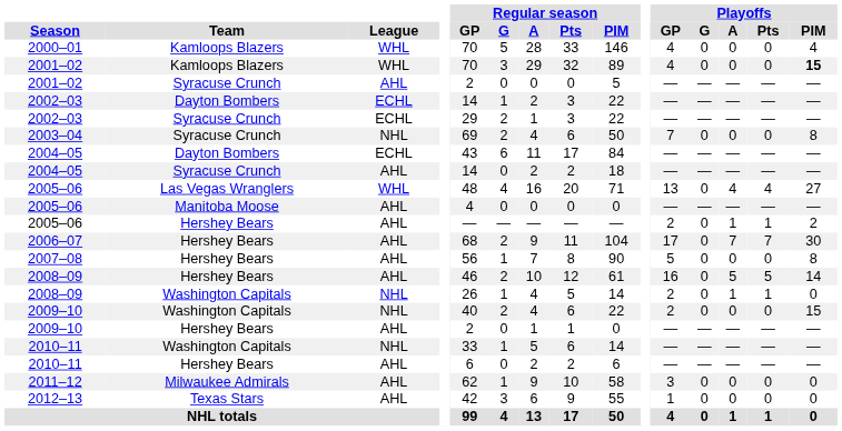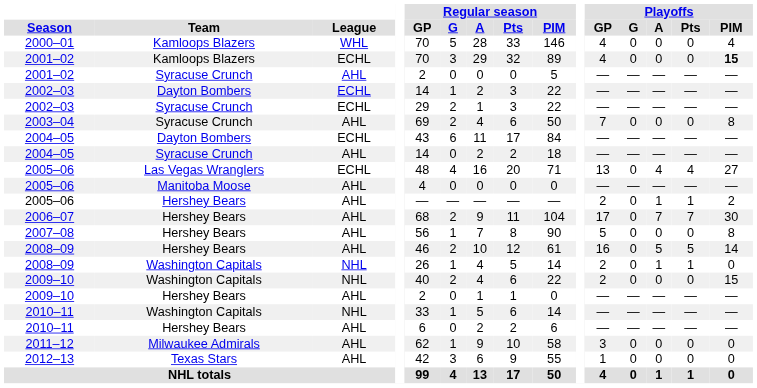 <table border="0" cellpadding="1" cellspacing="0" ID="Table3" style="text-align:center; width:75%">
 <tr bgcolor="#e0e0e0">
 <th colspan="3" bgcolor="#ffffff"> </th>
 <th rowspan="99" bgcolor="#ffffff"> </th>
 <th colspan="5"><a href='#'>Regular season</a></th>
 <th rowspan="99" bgcolor="#ffffff"> </th>
 <th colspan="5"><a href='#'>Playoffs</a></th>
 </tr>
 <tr bgcolor="#e0e0e0">
 <th><a href='#'>Season</a></th>
 <th>Team</th>
 <th>League</th>
 <th>GP</th>
 <th><a href='#'>G</a></th>
 <th><a href='#'>A</a></th>
 <th><a href='#'>Pts</a></th>
 <th><a href='#'>PIM</a></th>
 <th>GP</th>
 <th>G</th>
 <th>A</th>
 <th>Pts</th>
 <th>PIM</th>
 </tr>
 <tr>
 <td><a href='#'>2000–01</a></td>
 <td><a href='#'>Kamloops Blazers</a></td>
 <td><a href='#'>WHL</a></td>
 <td>70</td>
 <td>5</td>
 <td>28</td>
 <td>33</td>
 <td>146</td>
 <td>4</td>
 <td>0</td>
 <td>0</td>
 <td>0</td>
 <td>4</td>
 </tr>
 <tr bgcolor="#f0f0f0">
 <td><a href='#'>2001–02</a></td>
 <td>Kamloops Blazers</td>
-<td>WHL</td>
+<td>ECHL</td>
 <td>70</td>
 <td>3</td>
 <td>29</td>
 <td>32</td>
 <td>89</td>
 <td>4</td>
 <td>0</td>
 <td>0</td>
 <td>0</td>
 <td><strong>15</strong></td>
 </tr>
 <tr>
 <td><a href='#'>2001–02</a></td>
 <td><a href='#'>Syracuse Crunch</a></td>
 <td><a href='#'>AHL</a></td>
 <td>2</td>
 <td>0</td>
 <td>0</td>
 <td>0</td>
 <td>5</td>
 <td>—</td>
 <td>—</td>
 <td>—</td>
 <td>—</td>
 <td>—</td>
 </tr>
 <tr bgcolor="#f0f0f0">
 <td><a href='#'>2002–03</a></td>
 <td><a href='#'>Dayton Bombers</a></td>
 <td><a href='#'>ECHL</a></td>
 <td>14</td>
 <td>1</td>
 <td>2</td>
 <td>3</td>
 <td>22</td>
 <td>—</td>
 <td>—</td>
 <td>—</td>
 <td>—</td>
 <td>—</td>
 </tr>
 <tr>
 <td><a href='#'>2002–03</a></td>
 <td><a href='#'>Syracuse Crunch</a></td>
 <td>ECHL</td>
 <td>29</td>
 <td>2</td>
 <td>1</td>
 <td>3</td>
 <td>22</td>
 <td>—</td>
 <td>—</td>
 <td>—</td>
 <td>—</td>
 <td>—</td>
 </tr>
 <tr bgcolor="#f0f0f0">
 <td><a href='#'>2003–04</a></td>
 <td>Syracuse Crunch</td>
-<td>NHL</td>
+<td>AHL</td>
 <td>69</td>
 <td>2</td>
 <td>4</td>
 <td>6</td>
 <td>50</td>
 <td>7</td>
 <td>0</td>
 <td>0</td>
 <td>0</td>
 <td>8</td>
 </tr>
 <tr>
 <td><a href='#'>2004–05</a></td>
 <td><a href='#'>Dayton Bombers</a></td>
 <td>ECHL</td>
 <td>43</td>
 <td>6</td>
 <td>11</td>
 <td>17</td>
 <td>84</td>
 <td>—</td>
 <td>—</td>
 <td>—</td>
 <td>—</td>
 <td>—</td>
 </tr>
 <tr bgcolor="#f0f0f0">
 <td><a href='#'>2004–05</a></td>
 <td><a href='#'>Syracuse Crunch</a></td>
 <td>AHL</td>
 <td>14</td>
 <td>0</td>
 <td>2</td>
 <td>2</td>
 <td>18</td>
 <td>—</td>
 <td>—</td>
 <td>—</td>
 <td>—</td>
 <td>—</td>
 </tr>
 <tr>
 <td><a href='#'>2005–06</a></td>
 <td><a href='#'>Las Vegas Wranglers</a></td>
-<td><a href='#'>WHL</a></td>
+<td>ECHL</td>
 <td>48</td>
 <td>4</td>
 <td>16</td>
 <td>20</td>
 <td>71</td>
 <td>13</td>
 <td>0</td>
 <td>4</td>
 <td>4</td>
 <td>27</td>
 </tr>
 <tr bgcolor="#f0f0f0">
 <td><a href='#'>2005–06</a></td>
 <td><a href='#'>Manitoba Moose</a></td>
 <td>AHL</td>
 <td>4</td>
 <td>0</td>
 <td>0</td>
 <td>0</td>
 <td>0</td>
 <td>—</td>
 <td>—</td>
 <td>—</td>
 <td>—</td>
 <td>—</td>
 </tr>
 <tr>
 <td>2005–06</td>
 <td><a href='#'>Hershey Bears</a></td>
 <td>AHL</td>
 <td>—</td>
 <td>—</td>
 <td>—</td>
 <td>—</td>
 <td>—</td>
 <td>2</td>
 <td>0</td>
 <td>1</td>
 <td>1</td>
 <td>2</td>
 </tr>
 <tr bgcolor="#f0f0f0">
 <td><a href='#'>2006–07</a></td>
 <td>Hershey Bears</td>
 <td>AHL</td>
 <td>68</td>
 <td>2</td>
 <td>9</td>
 <td>11</td>
 <td>104</td>
 <td>17</td>
 <td>0</td>
 <td>7</td>
 <td>7</td>
 <td>30</td>
 </tr>
 <tr>
 <td><a href='#'>2007–08</a></td>
 <td>Hershey Bears</td>
 <td>AHL</td>
 <td>56</td>
 <td>1</td>
 <td>7</td>
 <td>8</td>
 <td>90</td>
 <td>5</td>
 <td>0</td>
 <td>0</td>
 <td>0</td>
 <td>8</td>
 </tr>
 <tr bgcolor="#f0f0f0">
 <td><a href='#'>2008–09</a></td>
 <td>Hershey Bears</td>
 <td>AHL</td>
 <td>46</td>
 <td>2</td>
 <td>10</td>
 <td>12</td>
 <td>61</td>
 <td>16</td>
 <td>0</td>
 <td>5</td>
 <td>5</td>
 <td>14</td>
 </tr>
 <tr>
 <td><a href='#'>2008–09</a></td>
 <td><a href='#'>Washington Capitals</a></td>
 <td><a href='#'>NHL</a></td>
 <td>26</td>
 <td>1</td>
 <td>4</td>
 <td>5</td>
 <td>14</td>
 <td>2</td>
 <td>0</td>
 <td>1</td>
 <td>1</td>
 <td>0</td>
 </tr>
 <tr bgcolor="#f0f0f0">
 <td><a href='#'>2009–10</a></td>
 <td>Washington Capitals</td>
 <td>NHL</td>
 <td>40</td>
 <td>2</td>
 <td>4</td>
 <td>6</td>
 <td>22</td>
 <td>2</td>
 <td>0</td>
 <td>0</td>
 <td>0</td>
 <td>15</td>
 </tr>
 <tr>
 <td><a href='#'>2009–10</a></td>
 <td>Hershey Bears</td>
 <td>AHL</td>
 <td>2</td>
 <td>0</td>
 <td>1</td>
 <td>1</td>
 <td>0</td>
 <td>—</td>
 <td>—</td>
 <td>—</td>
 <td>—</td>
 <td>—</td>
 </tr>
 <tr bgcolor="#f0f0f0">
 <td><a href='#'>2010–11</a></td>
 <td>Washington Capitals</td>
 <td>NHL</td>
 <td>33</td>
 <td>1</td>
 <td>5</td>
 <td>6</td>
 <td>14</td>
 <td>—</td>
 <td>—</td>
 <td>—</td>
 <td>—</td>
 <td>—</td>
 </tr>
 <tr>
 <td><a href='#'>2010–11</a></td>
 <td>Hershey Bears</td>
 <td>AHL</td>
 <td>6</td>
 <td>0</td>
 <td>2</td>
 <td>2</td>
 <td>6</td>
 <td>—</td>
 <td>—</td>
 <td>—</td>
 <td>—</td>
 <td>—</td>
 </tr>
 <tr bgcolor="#f0f0f0">
 <td><a href='#'>2011–12</a></td>
 <td><a href='#'>Milwaukee Admirals</a></td>
 <td>AHL</td>
 <td>62</td>
 <td>1</td>
 <td>9</td>
 <td>10</td>
 <td>58</td>
 <td>3</td>
 <td>0</td>
 <td>0</td>
 <td>0</td>
 <td>0</td>
 </tr>
 <tr>
 <td><a href='#'>2012–13</a></td>
 <td><a href='#'>Texas Stars</a></td>
 <td>AHL</td>
 <td>42</td>
 <td>3</td>
 <td>6</td>
 <td>9</td>
 <td>55</td>
 <td>1</td>
 <td>0</td>
 <td>0</td>
 <td>0</td>
 <td>0</td>
 </tr>
 <tr bgcolor="#e0e0e0">
 <th colspan="3">NHL totals</th>
 <th>99</th>
 <th>4</th>
 <th>13</th>
 <th>17</th>
 <th>50</th>
 <th>4</th>
 <th>0</th>
 <th>1</th>
 <th>1</th>
 <th>0</th>
 </tr>
 </table>
